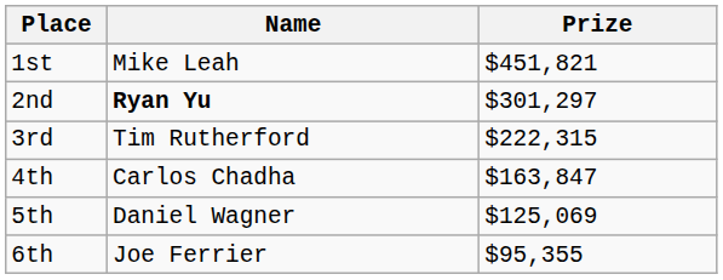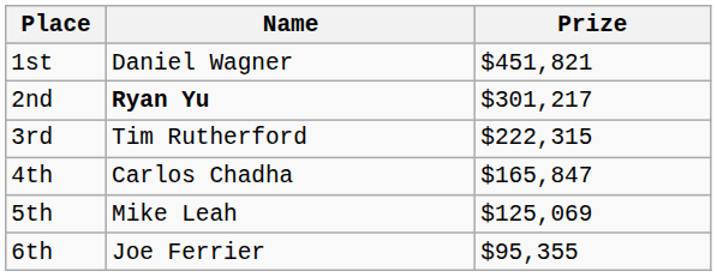 <table class="wikitable">
 <tr>
 <th style="width:50px;">Place</th>
 <th style="width:200px;">Name</th>
 <th style="width:125px;">Prize</th>
 </tr>
 <tr>
 <td>1st</td>
-<td> Mike Leah</td>
+<td> Daniel Wagner</td>
 <td>$451,821</td>
 </tr>
 <tr>
 <td>2nd</td>
 <td><strong> Ryan Yu</strong></td>
-<td>$301,297</td>
+<td>$301,217</td>
 </tr>
 <tr>
 <td>3rd</td>
 <td> Tim Rutherford</td>
 <td>$222,315</td>
 </tr>
 <tr>
 <td>4th</td>
 <td> Carlos Chadha</td>
-<td>$163,847</td>
+<td>$165,847</td>
 </tr>
 <tr>
 <td>5th</td>
-<td> Daniel Wagner</td>
+<td> Mike Leah</td>
 <td>$125,069</td>
 </tr>
 <tr>
 <td>6th</td>
 <td>  Joe Ferrier</td>
 <td>$95,355</td>
 </tr>
 </table>
